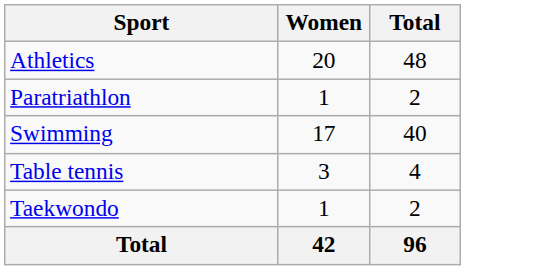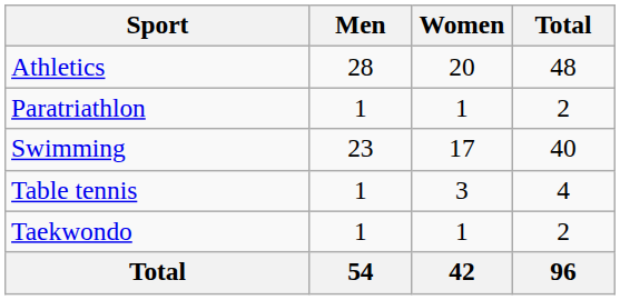 <table class="wikitable sortable" style="text-align:center;">
 <tr>
 <th width=180>Sport</th>
+<th width=55>Men</th>
 <th width=55>Women</th>
 <th width=55>Total</th>
 </tr>
 <tr>
 <td align=left><a href='#'>Athletics</a></td>
+<td>28</td>
 <td>20</td>
 <td>48</td>
 </tr>
 <tr>
 <td align=left><a href='#'>Paratriathlon</a></td>
 <td>1</td>
+<td>1</td>
 <td>2</td>
 </tr>
 <tr>
 <td align=left><a href='#'>Swimming</a></td>
+<td>23</td>
 <td>17</td>
 <td>40</td>
 </tr>
 <tr>
 <td align=left><a href='#'>Table tennis</a></td>
+<td>1</td>
 <td>3</td>
 <td>4</td>
 </tr>
 <tr>
 <td align=left><a href='#'>Taekwondo</a></td>
 <td>1</td>
+<td>1</td>
 <td>2</td>
 </tr>
 <tr>
 <th>Total</th>
+<th>54</th>
 <th>42</th>
 <th>96</th>
 </tr>
 </table>
